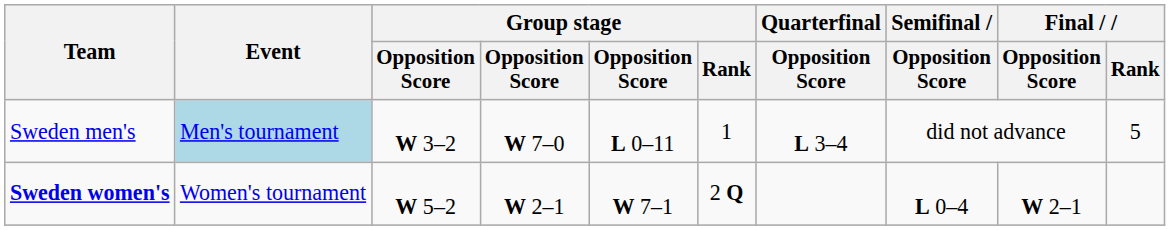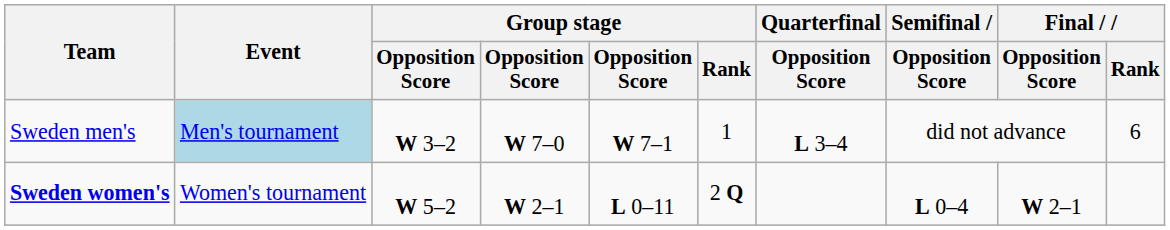 <table class="wikitable" style="font-size:90%">
 <tr>
 <th rowspan=2>Team</th>
 <th rowspan=2>Event</th>
 <th colspan=4>Group stage</th>
 <th>Quarterfinal</th>
 <th>Semifinal / </th>
 <th colspan=2>Final /  / </th>
 </tr>
 <tr style="font-size:95%">
 <th>Opposition<br>Score</th>
 <th>Opposition<br>Score</th>
 <th>Opposition<br>Score</th>
 <th>Rank</th>
 <th>Opposition<br>Score</th>
 <th>Opposition<br>Score</th>
 <th>Opposition<br>Score</th>
 <th>Rank</th>
 </tr>
 <tr align=center>
 <td align=left><a href='#'>Sweden men's</a></td>
 <td align=left style="background: lightblue;"><a href='#'>Men's tournament</a></td>
 <td><br> <strong>W</strong> 3–2</td>
 <td><br> <strong>W</strong> 7–0</td>
-<td><br> <strong>L</strong> 0–11</td>
+<td><br><strong>W</strong> 7–1</td>
 <td>1</td>
 <td><br><strong>L</strong> 3–4</td>
 <td colspan=2>did not advance</td>
-<td>5</td>
+<td>6</td>
 </tr>
 <tr align=center>
 <td align=left><strong><a href='#'>Sweden women's</a></strong></td>
 <td align=left><a href='#'>Women's tournament</a></td>
 <td><br><strong>W</strong> 5–2</td>
 <td><br><strong>W</strong> 2–1</td>
-<td><br><strong>W</strong> 7–1</td>
+<td><br> <strong>L</strong> 0–11</td>
 <td>2 <strong>Q</strong></td>
 <td></td>
 <td><br> <strong>L</strong> 0–4</td>
 <td><br> <strong>W</strong> 2–1</td>
 <td></td>
 </tr>
 </table>
